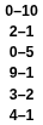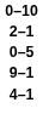 <table style="font-size:90%; margin: 0 auto;">
 <tr>
 <td align="right"><strong></strong></td>
 <td align="center"><strong>0–10</strong></td>
 <td><strong></strong></td>
 </tr>
 <tr>
 <td align="right"><strong></strong></td>
 <td align="center"><strong>2–1</strong></td>
 <td><strong></strong></td>
 </tr>
 <tr>
 <td align="right"><strong></strong></td>
 <td align="center"><strong>0–5</strong></td>
 <td><strong></strong></td>
 </tr>
 <tr>
 <td align="right"><strong></strong></td>
 <td align="center"><strong>9–1</strong></td>
 <td><strong></strong></td>
 </tr>
 <tr>
 <td align="right"><strong></strong></td>
-<td align="center"><strong>3–2</strong></td>
-<td><strong></strong></td>
-</tr>
-<tr>
-<td align="right"><strong></strong></td>
 <td align="center"><strong>4–1</strong></td>
 <td><strong></strong></td>
 </tr>
 </table>
